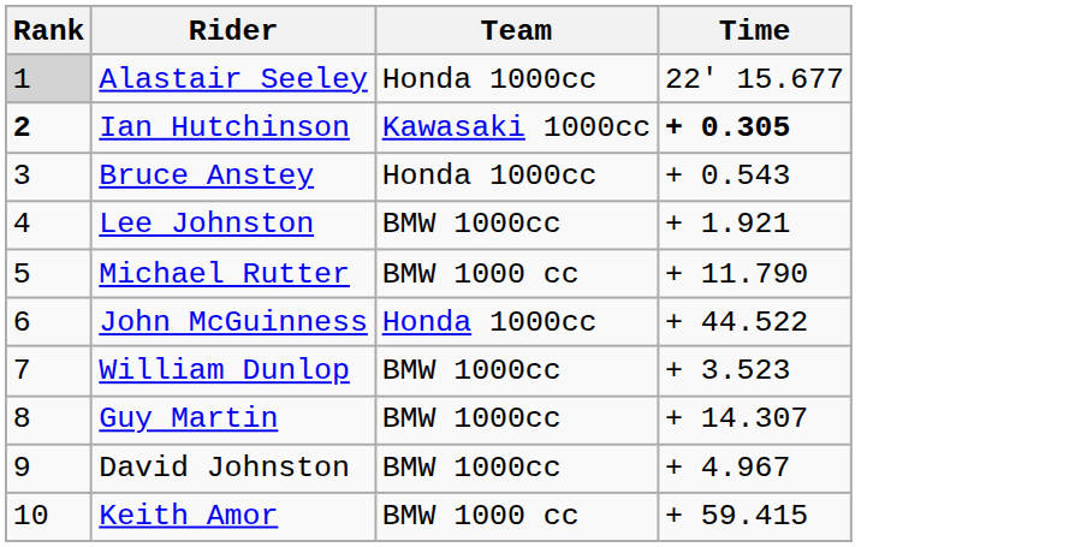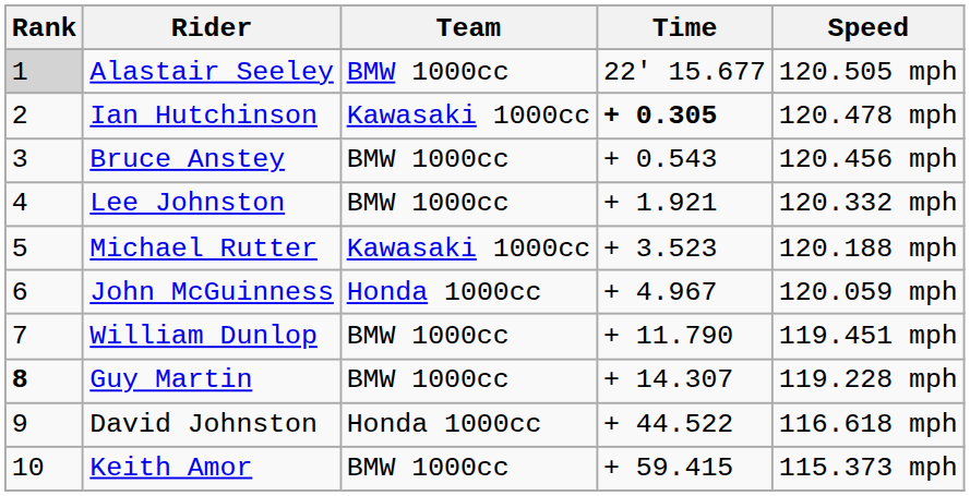 <table class="wikitable">
 <tr style="background:#efefef;">
 <th>Rank</th>
 <th>Rider</th>
 <th>Team</th>
 <th>Time</th>
+<th>Speed</th>
 </tr>
 <tr>
 <td style="background: lightgrey;">1</td>
 <td> <a href='#'>Alastair Seeley</a></td>
-<td>Honda 1000cc</td>
+<td><a href='#'>BMW</a> 1000cc</td>
 <td>22' 15.677</td>
+<td>120.505 mph</td>
 </tr>
 <tr>
-<td><strong>2</strong></td>
+<td>2</td>
 <td> <a href='#'>Ian Hutchinson</a></td>
 <td><a href='#'>Kawasaki</a> 1000cc</td>
 <td><strong>+ 0.305</strong></td>
+<td>120.478 mph</td>
 </tr>
 <tr>
 <td>3</td>
 <td> <a href='#'>Bruce Anstey</a></td>
-<td>Honda 1000cc</td>
+<td>BMW 1000cc</td>
 <td>+ 0.543</td>
+<td>120.456 mph</td>
 </tr>
 <tr>
 <td>4</td>
 <td> <a href='#'>Lee Johnston</a></td>
 <td>BMW 1000cc</td>
 <td>+ 1.921</td>
+<td>120.332 mph</td>
 </tr>
 <tr>
 <td>5</td>
 <td> <a href='#'>Michael Rutter</a></td>
-<td>BMW 1000 cc</td>
-<td>+ 11.790</td>
+<td><a href='#'>Kawasaki</a> 1000cc</td>
+<td>+ 3.523</td>
+<td>120.188 mph</td>
 </tr>
 <tr>
 <td>6</td>
 <td> <a href='#'>John McGuinness</a></td>
 <td><a href='#'>Honda</a> 1000cc</td>
-<td>+ 44.522</td>
+<td>+ 4.967</td>
+<td>120.059 mph</td>
 </tr>
 <tr>
 <td>7</td>
 <td> <a href='#'>William Dunlop</a></td>
 <td>BMW 1000cc</td>
-<td>+ 3.523</td>
+<td>+ 11.790</td>
+<td>119.451 mph</td>
 </tr>
 <tr>
-<td>8</td>
+<td><strong>8</strong></td>
 <td> <a href='#'>Guy Martin</a></td>
 <td>BMW 1000cc</td>
 <td>+ 14.307</td>
+<td>119.228 mph</td>
 </tr>
 <tr>
 <td>9</td>
 <td> David Johnston</td>
-<td>BMW 1000cc</td>
-<td>+ 4.967</td>
+<td>Honda 1000cc</td>
+<td>+ 44.522</td>
+<td>116.618 mph</td>
 </tr>
 <tr>
 <td>10</td>
 <td> <a href='#'>Keith Amor</a></td>
-<td>BMW 1000 cc</td>
+<td>BMW 1000cc</td>
 <td>+ 59.415</td>
+<td>115.373 mph</td>
 </tr>
 </table>
